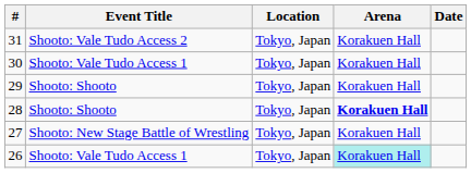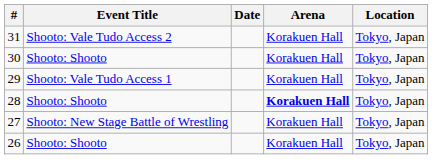 <table class="sortable wikitable succession-box" style="font-size:90%;">
 <tr>
 <th scope="col">#</th>
 <th scope="col">Event Title</th>
+<th scope="col">Date</th>
+<th scope="col">Arena</th>
 <th scope="col">Location</th>
-<th scope="col">Arena</th>
-<th scope="col">Date</th>
 </tr>
 <tr>
 <td align=center>31</td>
 <td><a href='#'>Shooto: Vale Tudo Access 2</a></td>
+<td></td>
+<td><a href='#'>Korakuen Hall</a></td>
 <td><a href='#'>Tokyo</a>, Japan</td>
-<td><a href='#'>Korakuen Hall</a></td>
-<td></td>
 </tr>
 <tr>
 <td align=center>30</td>
-<td><a href='#'>Shooto: Vale Tudo Access 1</a></td>
+<td><a href='#'>Shooto: Shooto</a></td>
+<td></td>
+<td><a href='#'>Korakuen Hall</a></td>
 <td><a href='#'>Tokyo</a>, Japan</td>
-<td><a href='#'>Korakuen Hall</a></td>
-<td></td>
 </tr>
 <tr>
 <td align=center>29</td>
-<td><a href='#'>Shooto: Shooto</a></td>
+<td><a href='#'>Shooto: Vale Tudo Access 1</a></td>
+<td></td>
+<td><a href='#'>Korakuen Hall</a></td>
 <td><a href='#'>Tokyo</a>, Japan</td>
-<td><a href='#'>Korakuen Hall</a></td>
-<td></td>
 </tr>
 <tr>
 <td align=center>28</td>
 <td><a href='#'>Shooto: Shooto</a></td>
+<td></td>
+<td><strong><a href='#'>Korakuen Hall</a></strong></td>
 <td><a href='#'>Tokyo</a>, Japan</td>
-<td><strong><a href='#'>Korakuen Hall</a></strong></td>
-<td></td>
 </tr>
 <tr>
 <td align=center>27</td>
 <td><a href='#'>Shooto: New Stage Battle of Wrestling</a></td>
+<td></td>
+<td><a href='#'>Korakuen Hall</a></td>
 <td><a href='#'>Tokyo</a>, Japan</td>
-<td><a href='#'>Korakuen Hall</a></td>
-<td></td>
 </tr>
 <tr>
 <td align=center>26</td>
-<td><a href='#'>Shooto: Vale Tudo Access 1</a></td>
+<td><a href='#'>Shooto: Shooto</a></td>
+<td></td>
+<td><a href='#'>Korakuen Hall</a></td>
 <td><a href='#'>Tokyo</a>, Japan</td>
-<td style="background: paleturquoise;"><a href='#'>Korakuen Hall</a></td>
-<td></td>
 </tr>
 </table>
